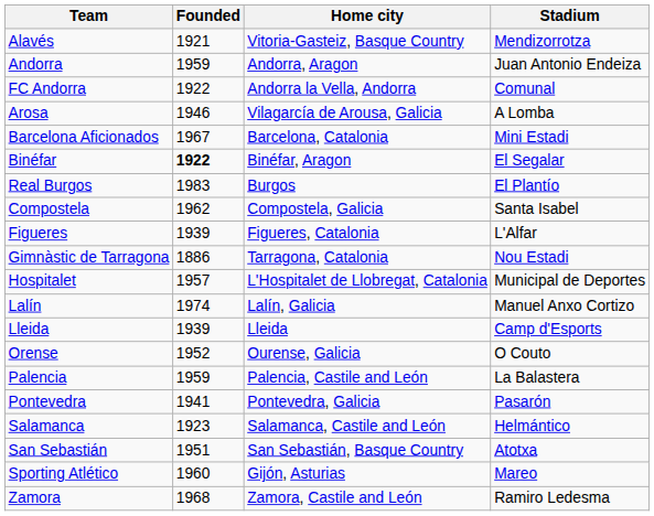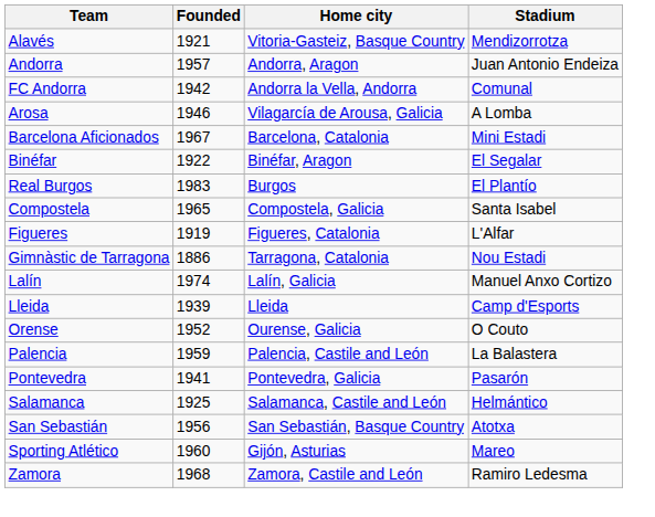 <table class="wikitable sortable">
 <tr>
 <th>Team</th>
 <th>Founded</th>
 <th>Home city</th>
 <th>Stadium</th>
 </tr>
 <tr>
 <td><a href='#'>Alavés</a></td>
 <td>1921</td>
 <td><a href='#'>Vitoria-Gasteiz</a>, <a href='#'>Basque Country</a></td>
 <td><a href='#'>Mendizorrotza</a></td>
 </tr>
 <tr>
 <td><a href='#'>Andorra</a></td>
-<td>1959</td>
+<td>1957</td>
 <td><a href='#'>Andorra</a>, <a href='#'>Aragon</a></td>
 <td>Juan Antonio Endeiza</td>
 </tr>
 <tr>
 <td><a href='#'>FC Andorra</a></td>
-<td>1922</td>
+<td>1942</td>
 <td><a href='#'>Andorra la Vella</a>, <a href='#'>Andorra</a></td>
 <td><a href='#'>Comunal</a></td>
 </tr>
 <tr>
 <td><a href='#'>Arosa</a></td>
 <td>1946</td>
 <td><a href='#'>Vilagarcía de Arousa</a>, <a href='#'>Galicia</a></td>
 <td>A Lomba</td>
 </tr>
 <tr>
 <td><a href='#'>Barcelona Aficionados</a></td>
 <td>1967</td>
 <td><a href='#'>Barcelona</a>, <a href='#'>Catalonia</a></td>
 <td><a href='#'>Mini Estadi</a></td>
 </tr>
 <tr>
 <td><a href='#'>Binéfar</a></td>
-<td><strong>1922</strong></td>
+<td>1922</td>
 <td><a href='#'>Binéfar</a>, <a href='#'>Aragon</a></td>
 <td><a href='#'>El Segalar</a></td>
 </tr>
 <tr>
 <td><a href='#'>Real Burgos</a></td>
 <td>1983</td>
 <td><a href='#'>Burgos</a></td>
 <td><a href='#'>El Plantío</a></td>
 </tr>
 <tr>
 <td><a href='#'>Compostela</a></td>
-<td>1962</td>
+<td>1965</td>
 <td><a href='#'>Compostela</a>, <a href='#'>Galicia</a></td>
 <td>Santa Isabel</td>
 </tr>
 <tr>
 <td><a href='#'>Figueres</a></td>
-<td>1939</td>
+<td>1919</td>
 <td><a href='#'>Figueres</a>, <a href='#'>Catalonia</a></td>
 <td>L'Alfar</td>
 </tr>
 <tr>
 <td><a href='#'>Gimnàstic de Tarragona</a></td>
 <td>1886</td>
 <td><a href='#'>Tarragona</a>, <a href='#'>Catalonia</a></td>
 <td><a href='#'>Nou Estadi</a></td>
-</tr>
-<tr>
-<td><a href='#'>Hospitalet</a></td>
-<td>1957</td>
-<td><a href='#'>L'Hospitalet de Llobregat</a>, <a href='#'>Catalonia</a></td>
-<td>Municipal de Deportes</td>
 </tr>
 <tr>
 <td><a href='#'>Lalín</a></td>
 <td>1974</td>
 <td><a href='#'>Lalín</a>, <a href='#'>Galicia</a></td>
 <td>Manuel Anxo Cortizo</td>
 </tr>
 <tr>
 <td><a href='#'>Lleida</a></td>
 <td>1939</td>
 <td><a href='#'>Lleida</a></td>
 <td><a href='#'>Camp d'Esports</a></td>
 </tr>
 <tr>
 <td><a href='#'>Orense</a></td>
 <td>1952</td>
 <td><a href='#'>Ourense</a>, <a href='#'>Galicia</a></td>
 <td>O Couto</td>
 </tr>
 <tr>
 <td><a href='#'>Palencia</a></td>
 <td>1959</td>
 <td><a href='#'>Palencia</a>, <a href='#'>Castile and León</a></td>
 <td>La Balastera</td>
 </tr>
 <tr>
 <td><a href='#'>Pontevedra</a></td>
 <td>1941</td>
 <td><a href='#'>Pontevedra</a>, <a href='#'>Galicia</a></td>
 <td><a href='#'>Pasarón</a></td>
 </tr>
 <tr>
 <td><a href='#'>Salamanca</a></td>
-<td>1923</td>
+<td>1925</td>
 <td><a href='#'>Salamanca</a>, <a href='#'>Castile and León</a></td>
 <td><a href='#'>Helmántico</a></td>
 </tr>
 <tr>
 <td><a href='#'>San Sebastián</a></td>
-<td>1951</td>
+<td>1956</td>
 <td><a href='#'>San Sebastián</a>, <a href='#'>Basque Country</a></td>
 <td><a href='#'>Atotxa</a></td>
 </tr>
 <tr>
 <td><a href='#'>Sporting Atlético</a></td>
 <td>1960</td>
 <td><a href='#'>Gijón</a>, <a href='#'>Asturias</a></td>
 <td><a href='#'>Mareo</a></td>
 </tr>
 <tr>
 <td><a href='#'>Zamora</a></td>
 <td>1968</td>
 <td><a href='#'>Zamora</a>, <a href='#'>Castile and León</a></td>
 <td>Ramiro Ledesma</td>
 </tr>
 </table>
